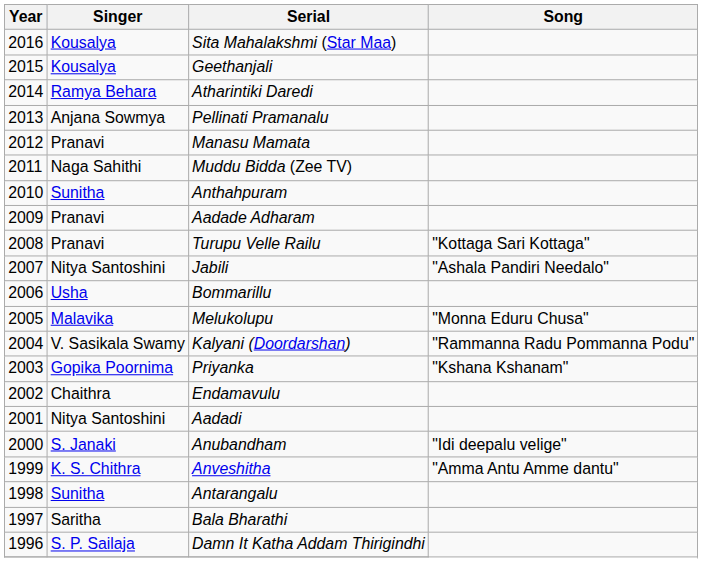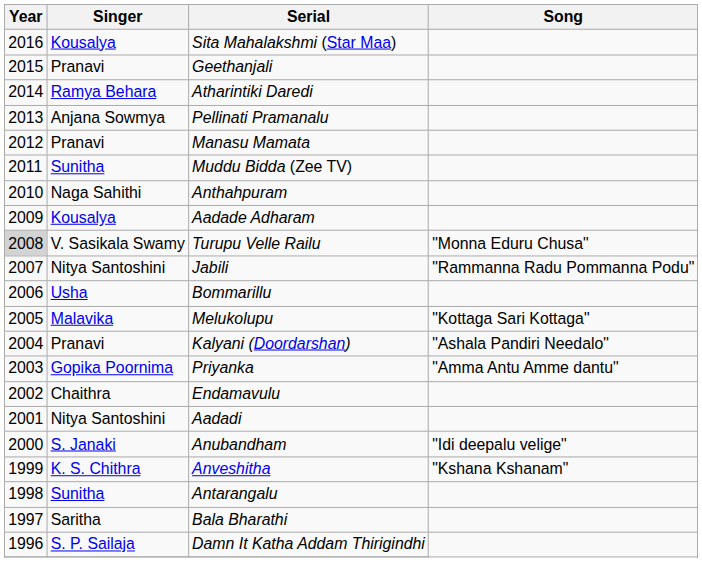 <table class="wikitable sortable" border="0">
 <tr bgcolor="#d1e4fd">
 <th>Year</th>
 <th>Singer</th>
 <th>Serial</th>
 <th>Song</th>
 </tr>
 <tr>
 <td>2016</td>
 <td><a href='#'>Kousalya</a></td>
 <td><em>Sita Mahalakshmi</em> (<a href='#'>Star Maa</a>)</td>
 <td></td>
 </tr>
 <tr>
 <td>2015</td>
-<td><a href='#'>Kousalya</a></td>
+<td>Pranavi</td>
 <td><em>Geethanjali</em></td>
 <td></td>
 </tr>
 <tr>
 <td>2014</td>
 <td><a href='#'>Ramya Behara</a></td>
 <td><em>Atharintiki Daredi</em></td>
 <td></td>
 </tr>
 <tr>
 <td>2013</td>
 <td>Anjana Sowmya</td>
 <td><em>Pellinati Pramanalu</em></td>
 <td></td>
 </tr>
 <tr>
 <td>2012</td>
 <td>Pranavi</td>
 <td><em>Manasu Mamata</em></td>
 <td></td>
 </tr>
 <tr>
 <td>2011</td>
-<td>Naga Sahithi</td>
+<td><a href='#'>Sunitha</a></td>
 <td><em>Muddu Bidda</em> (Zee TV)</td>
 <td></td>
 </tr>
 <tr>
 <td>2010</td>
-<td><a href='#'>Sunitha</a></td>
+<td>Naga Sahithi</td>
 <td><em>Anthahpuram</em></td>
 <td></td>
 </tr>
 <tr>
 <td>2009</td>
-<td>Pranavi</td>
+<td><a href='#'>Kousalya</a></td>
 <td><em>Aadade Adharam</em></td>
 <td></td>
 </tr>
 <tr>
-<td>2008</td>
-<td>Pranavi</td>
+<td style="background: lightgrey;">2008</td>
+<td>V. Sasikala Swamy</td>
 <td><em>Turupu Velle Railu</em></td>
-<td>"Kottaga Sari Kottaga"</td>
+<td>"Monna Eduru Chusa"</td>
 </tr>
 <tr>
 <td>2007</td>
 <td>Nitya Santoshini</td>
 <td><em>Jabili</em></td>
-<td>"Ashala Pandiri Needalo"</td>
+<td>"Rammanna Radu Pommanna Podu"</td>
 </tr>
 <tr>
 <td>2006</td>
 <td><a href='#'>Usha</a></td>
 <td><em>Bommarillu</em></td>
 <td></td>
 </tr>
 <tr>
 <td>2005</td>
 <td><a href='#'>Malavika</a></td>
 <td><em>Melukolupu</em></td>
-<td>"Monna Eduru Chusa"</td>
+<td>"Kottaga Sari Kottaga"</td>
 </tr>
 <tr>
 <td>2004</td>
-<td>V. Sasikala Swamy</td>
+<td>Pranavi</td>
 <td><em>Kalyani (<a href='#'>Doordarshan</a>)</em></td>
-<td>"Rammanna Radu Pommanna Podu"</td>
+<td>"Ashala Pandiri Needalo"</td>
 </tr>
 <tr>
 <td>2003</td>
 <td><a href='#'>Gopika Poornima</a></td>
 <td><em>Priyanka</em></td>
-<td>"Kshana Kshanam"</td>
+<td>"Amma Antu Amme dantu"</td>
 </tr>
 <tr>
 <td>2002</td>
 <td>Chaithra</td>
 <td><em>Endamavulu</em></td>
 <td></td>
 </tr>
 <tr>
 <td>2001</td>
 <td>Nitya Santoshini</td>
 <td><em>Aadadi</em></td>
 <td></td>
 </tr>
 <tr>
 <td>2000</td>
 <td><a href='#'>S. Janaki</a></td>
 <td><em>Anubandham</em></td>
 <td>"Idi deepalu velige"</td>
 </tr>
 <tr>
 <td>1999</td>
 <td><a href='#'>K. S. Chithra</a></td>
 <td><em><a href='#'>Anveshitha</a></em></td>
-<td>"Amma Antu Amme dantu"</td>
+<td>"Kshana Kshanam"</td>
 </tr>
 <tr>
 <td>1998</td>
 <td><a href='#'>Sunitha</a></td>
 <td><em>Antarangalu</em></td>
 <td></td>
 </tr>
 <tr>
 <td>1997</td>
 <td>Saritha</td>
 <td><em>Bala Bharathi</em></td>
 <td></td>
 </tr>
 <tr>
 <td>1996</td>
 <td><a href='#'>S. P. Sailaja</a></td>
 <td><em>Damn It Katha Addam Thirigindhi</em></td>
 </tr>
 <tr>
 </tr>
 </table>
